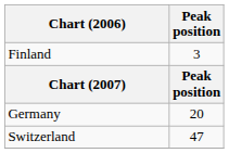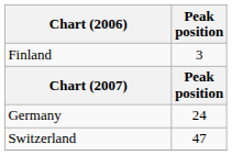 <table class="wikitable">
 <tr>
 <th align="left" width="180">Chart (2006)</th>
 <th align="left">Peak<br>position</th>
 </tr>
 <tr>
 <td align="left">Finland</td>
 <td align="center">3</td>
 </tr>
 <tr>
 <th align="left" width="180">Chart (2007)</th>
 <th align="left">Peak<br>position</th>
 </tr>
 <tr>
 <td align="left">Germany</td>
-<td align="center">20</td>
+<td align="center">24</td>
 </tr>
 <tr>
 <td align="left">Switzerland</td>
 <td align="center">47</td>
 </tr>
 <tr>
 </tr>
 </table>
